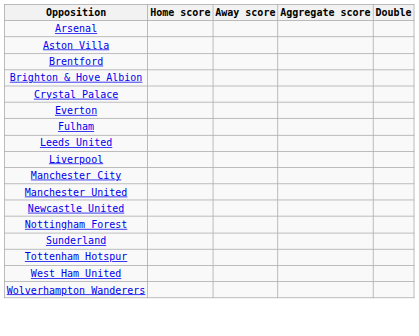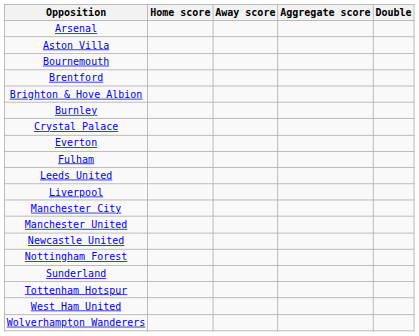 <table class="wikitable" style="text-align: center;">
 <tr>
 <th>Opposition</th>
 <th>Home score</th>
 <th>Away score</th>
 <th>Aggregate score</th>
 <th>Double</th>
 </tr>
 <tr>
 <td><a href='#'>Arsenal</a></td>
 <td></td>
 <td></td>
 <td></td>
 <td></td>
 </tr>
 <tr>
 <td><a href='#'>Aston Villa</a></td>
 <td></td>
 <td></td>
 <td></td>
 <td></td>
 </tr>
 <tr>
+<td><a href='#'>Bournemouth</a></td>
+<td></td>
+<td></td>
+<td></td>
+<td></td>
+</tr>
+<tr>
 <td><a href='#'>Brentford</a></td>
 <td></td>
 <td></td>
 <td></td>
 <td></td>
 </tr>
 <tr>
 <td><a href='#'>Brighton & Hove Albion</a></td>
+<td></td>
+<td></td>
+<td></td>
+<td></td>
+</tr>
+<tr>
+<td><a href='#'>Burnley</a></td>
 <td></td>
 <td></td>
 <td></td>
 <td></td>
 </tr>
 <tr>
 <td><a href='#'>Crystal Palace</a></td>
 <td></td>
 <td></td>
 <td></td>
 <td></td>
 </tr>
 <tr>
 <td><a href='#'>Everton</a></td>
 <td></td>
 <td></td>
 <td></td>
 <td></td>
 </tr>
 <tr>
 <td><a href='#'>Fulham</a></td>
 <td></td>
 <td></td>
 <td></td>
 <td></td>
 </tr>
 <tr>
 <td><a href='#'>Leeds United</a></td>
 <td></td>
 <td></td>
 <td></td>
 <td></td>
 </tr>
 <tr>
 <td><a href='#'>Liverpool</a></td>
 <td></td>
 <td></td>
 <td></td>
 <td></td>
 </tr>
 <tr>
 <td><a href='#'>Manchester City</a></td>
 <td></td>
 <td></td>
 <td></td>
 <td></td>
 </tr>
 <tr>
 <td><a href='#'>Manchester United</a></td>
 <td></td>
 <td></td>
 <td></td>
 <td></td>
 </tr>
 <tr>
 <td><a href='#'>Newcastle United</a></td>
 <td></td>
 <td></td>
 <td></td>
 <td></td>
 </tr>
 <tr>
 <td><a href='#'>Nottingham Forest</a></td>
 <td></td>
 <td></td>
 <td></td>
 <td></td>
 </tr>
 <tr>
 <td><a href='#'>Sunderland</a></td>
 <td></td>
 <td></td>
 <td></td>
 <td></td>
 </tr>
 <tr>
 <td><a href='#'>Tottenham Hotspur</a></td>
 <td></td>
 <td></td>
 <td></td>
 <td></td>
 </tr>
 <tr>
 <td><a href='#'>West Ham United</a></td>
 <td></td>
 <td></td>
 <td></td>
 <td></td>
 </tr>
 <tr>
 <td><a href='#'>Wolverhampton Wanderers</a></td>
 <td></td>
 <td></td>
 <td></td>
 <td></td>
 </tr>
 </table>
